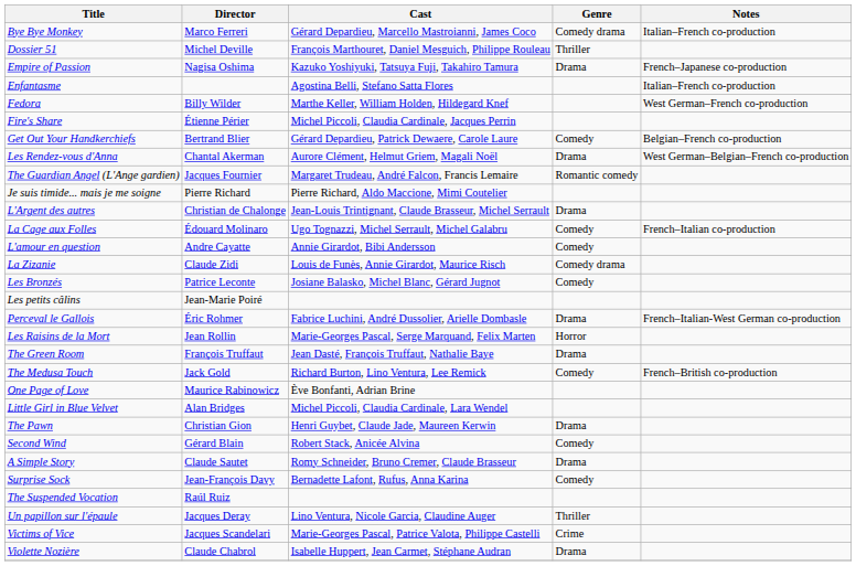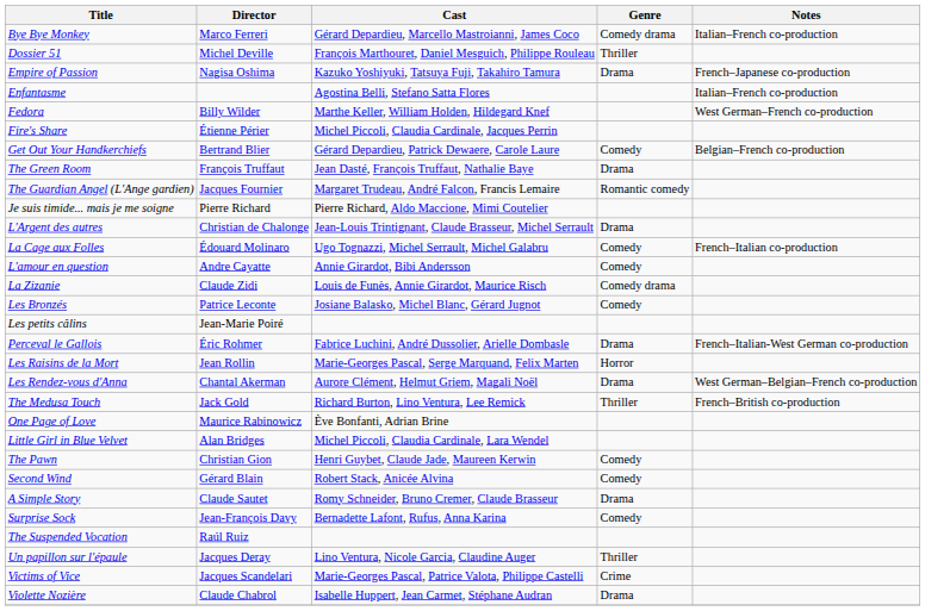 <table class="wikitable">
 <tr>
 <th>Title</th>
 <th>Director</th>
 <th>Cast</th>
 <th>Genre</th>
 <th>Notes</th>
 </tr>
 <tr>
 <td><em><a href='#'>Bye Bye Monkey</a></em></td>
 <td><a href='#'>Marco Ferreri</a></td>
 <td><a href='#'>Gérard Depardieu</a>, <a href='#'>Marcello Mastroianni</a>, <a href='#'>James Coco</a></td>
 <td>Comedy drama</td>
 <td>Italian–French co-production</td>
 </tr>
 <tr>
 <td><em><a href='#'>Dossier 51</a></em></td>
 <td><a href='#'>Michel Deville</a></td>
 <td><a href='#'>François Marthouret</a>, <a href='#'>Daniel Mesguich</a>, <a href='#'>Philippe Rouleau</a></td>
 <td>Thriller</td>
 <td></td>
 </tr>
 <tr>
 <td><em><a href='#'>Empire of Passion</a></em></td>
 <td><a href='#'>Nagisa Oshima</a></td>
 <td><a href='#'>Kazuko Yoshiyuki</a>, <a href='#'>Tatsuya Fuji</a>, <a href='#'>Takahiro Tamura</a></td>
 <td>Drama</td>
 <td>French–Japanese co-production</td>
 </tr>
 <tr>
 <td><em><a href='#'>Enfantasme</a></em></td>
 <td></td>
 <td><a href='#'>Agostina Belli</a>, <a href='#'>Stefano Satta Flores</a></td>
 <td></td>
 <td>Italian–French co-production</td>
 </tr>
 <tr>
 <td><em><a href='#'>Fedora</a></em></td>
 <td><a href='#'>Billy Wilder</a></td>
 <td><a href='#'>Marthe Keller</a>, <a href='#'>William Holden</a>, <a href='#'>Hildegard Knef</a></td>
 <td></td>
 <td>West German–French co-production</td>
 </tr>
 <tr>
 <td><em><a href='#'>Fire's Share</a></em></td>
 <td><a href='#'>Étienne Périer</a></td>
 <td><a href='#'>Michel Piccoli</a>, <a href='#'>Claudia Cardinale</a>, <a href='#'>Jacques Perrin</a></td>
 <td></td>
 <td></td>
 </tr>
 <tr>
 <td><em><a href='#'>Get Out Your Handkerchiefs</a></em></td>
 <td><a href='#'>Bertrand Blier</a></td>
 <td><a href='#'>Gérard Depardieu</a>, <a href='#'>Patrick Dewaere</a>, <a href='#'>Carole Laure</a></td>
 <td>Comedy</td>
 <td>Belgian–French co-production</td>
 </tr>
 <tr>
-<td><em><a href='#'>Les Rendez-vous d'Anna</a></em></td>
-<td><a href='#'>Chantal Akerman</a></td>
-<td><a href='#'>Aurore Clément</a>, <a href='#'>Helmut Griem</a>, <a href='#'>Magali Noël</a></td>
+<td><em><a href='#'>The Green Room</a></em></td>
+<td><a href='#'>François Truffaut</a></td>
+<td><a href='#'>Jean Dasté</a>, <a href='#'>François Truffaut</a>, <a href='#'>Nathalie Baye</a></td>
 <td>Drama</td>
-<td>West German–Belgian–French co-production</td>
+<td></td>
 </tr>
 <tr>
 <td><em><a href='#'>The Guardian Angel</a> (L'Ange gardien)</em></td>
 <td><a href='#'>Jacques Fournier</a></td>
 <td><a href='#'>Margaret Trudeau</a>, <a href='#'>André Falcon</a>, Francis Lemaire</td>
 <td>Romantic comedy</td>
 <td></td>
 </tr>
 <tr>
 <td><em>Je suis timide... mais je me soigne</em></td>
 <td>Pierre Richard</td>
 <td>Pierre Richard, <a href='#'>Aldo Maccione</a>, <a href='#'>Mimi Coutelier</a></td>
 <td></td>
 <td></td>
 </tr>
 <tr>
 <td><em><a href='#'>L'Argent des autres</a></em></td>
 <td><a href='#'>Christian de Chalonge</a></td>
 <td><a href='#'>Jean-Louis Trintignant</a>, <a href='#'>Claude Brasseur</a>, <a href='#'>Michel Serrault</a></td>
 <td>Drama</td>
 <td></td>
 </tr>
 <tr>
 <td><em><a href='#'>La Cage aux Folles</a></em></td>
 <td><a href='#'>Édouard Molinaro</a></td>
 <td><a href='#'>Ugo Tognazzi</a>, <a href='#'>Michel Serrault</a>, <a href='#'>Michel Galabru</a></td>
 <td>Comedy</td>
 <td>French–Italian co-production</td>
 </tr>
 <tr>
 <td><em><a href='#'>L'amour en question</a></em></td>
 <td><a href='#'>Andre Cayatte</a></td>
 <td><a href='#'>Annie Girardot</a>, <a href='#'>Bibi Andersson</a></td>
 <td>Comedy</td>
 <td></td>
 </tr>
 <tr>
 <td><em><a href='#'>La Zizanie</a></em></td>
 <td><a href='#'>Claude Zidi</a></td>
 <td><a href='#'>Louis de Funès</a>, <a href='#'>Annie Girardot</a>, <a href='#'>Maurice Risch</a></td>
 <td>Comedy drama</td>
 <td></td>
 </tr>
 <tr>
 <td><em><a href='#'>Les Bronzés</a></em></td>
 <td><a href='#'>Patrice Leconte</a></td>
 <td><a href='#'>Josiane Balasko</a>, <a href='#'>Michel Blanc</a>, <a href='#'>Gérard Jugnot</a></td>
 <td>Comedy</td>
 <td></td>
 </tr>
 <tr>
 <td><em>Les petits câlins</em></td>
 <td>Jean-Marie Poiré</td>
 <td></td>
 <td></td>
 <td></td>
 </tr>
 <tr>
 <td><em><a href='#'>Perceval le Gallois</a></em></td>
 <td><a href='#'>Éric Rohmer</a></td>
 <td><a href='#'>Fabrice Luchini</a>, <a href='#'>André Dussolier</a>, <a href='#'>Arielle Dombasle</a></td>
 <td>Drama</td>
 <td>French–Italian-West German co-production</td>
 </tr>
 <tr>
 <td><em><a href='#'>Les Raisins de la Mort</a></em></td>
 <td><a href='#'>Jean Rollin</a></td>
 <td><a href='#'>Marie-Georges Pascal</a>, <a href='#'>Serge Marquand</a>, <a href='#'>Felix Marten</a></td>
 <td>Horror</td>
 <td></td>
 </tr>
 <tr>
-<td><em><a href='#'>The Green Room</a></em></td>
-<td><a href='#'>François Truffaut</a></td>
-<td><a href='#'>Jean Dasté</a>, <a href='#'>François Truffaut</a>, <a href='#'>Nathalie Baye</a></td>
+<td><em><a href='#'>Les Rendez-vous d'Anna</a></em></td>
+<td><a href='#'>Chantal Akerman</a></td>
+<td><a href='#'>Aurore Clément</a>, <a href='#'>Helmut Griem</a>, <a href='#'>Magali Noël</a></td>
 <td>Drama</td>
-<td></td>
+<td>West German–Belgian–French co-production</td>
 </tr>
 <tr>
 <td><em><a href='#'>The Medusa Touch</a></em></td>
 <td><a href='#'>Jack Gold</a></td>
 <td><a href='#'>Richard Burton</a>, <a href='#'>Lino Ventura</a>, <a href='#'>Lee Remick</a></td>
-<td>Comedy</td>
+<td>Thriller</td>
 <td>French–British co-production</td>
 </tr>
 <tr>
 <td><em><a href='#'>One Page of Love</a></em></td>
 <td><a href='#'>Maurice Rabinowicz</a></td>
 <td>Ève Bonfanti, Adrian Brine</td>
 <td></td>
 <td></td>
 </tr>
 <tr>
 <td><em><a href='#'>Little Girl in Blue Velvet</a></em></td>
 <td><a href='#'>Alan Bridges</a></td>
 <td><a href='#'>Michel Piccoli</a>, <a href='#'>Claudia Cardinale</a>, <a href='#'>Lara Wendel</a></td>
 <td></td>
 <td></td>
 </tr>
 <tr>
 <td><em><a href='#'>The Pawn</a></em></td>
 <td><a href='#'>Christian Gion</a></td>
 <td><a href='#'>Henri Guybet</a>, <a href='#'>Claude Jade</a>, <a href='#'>Maureen Kerwin</a></td>
-<td>Drama</td>
+<td>Comedy</td>
 <td></td>
 </tr>
 <tr>
 <td><em><a href='#'>Second Wind</a></em></td>
 <td><a href='#'>Gérard Blain</a></td>
 <td><a href='#'>Robert Stack</a>, <a href='#'>Anicée Alvina</a></td>
 <td>Comedy</td>
 <td></td>
 </tr>
 <tr>
 <td><em><a href='#'>A Simple Story</a></em></td>
 <td><a href='#'>Claude Sautet</a></td>
 <td><a href='#'>Romy Schneider</a>, <a href='#'>Bruno Cremer</a>, <a href='#'>Claude Brasseur</a></td>
 <td>Drama</td>
 <td></td>
 </tr>
 <tr>
 <td><em><a href='#'>Surprise Sock</a></em></td>
 <td><a href='#'>Jean-François Davy</a></td>
 <td><a href='#'>Bernadette Lafont</a>, <a href='#'>Rufus</a>, <a href='#'>Anna Karina</a></td>
 <td>Comedy</td>
 <td></td>
 </tr>
 <tr>
 <td><em><a href='#'>The Suspended Vocation</a></em></td>
 <td><a href='#'>Raúl Ruiz</a></td>
 <td></td>
 <td></td>
 <td></td>
 </tr>
 <tr>
 <td><em><a href='#'>Un papillon sur l'épaule</a></em></td>
 <td><a href='#'>Jacques Deray</a></td>
 <td><a href='#'>Lino Ventura</a>, <a href='#'>Nicole Garcia</a>, <a href='#'>Claudine Auger</a></td>
 <td>Thriller</td>
 <td></td>
 </tr>
 <tr>
 <td><em><a href='#'>Victims of Vice</a></em></td>
 <td><a href='#'>Jacques Scandelari</a></td>
 <td><a href='#'>Marie-Georges Pascal</a>, <a href='#'>Patrice Valota</a>, <a href='#'>Philippe Castelli</a></td>
 <td>Crime</td>
 <td></td>
 </tr>
 <tr>
 <td><em><a href='#'>Violette Nozière</a></em></td>
 <td><a href='#'>Claude Chabrol</a></td>
 <td><a href='#'>Isabelle Huppert</a>, <a href='#'>Jean Carmet</a>, <a href='#'>Stéphane Audran</a></td>
 <td>Drama</td>
 <td></td>
 </tr>
 <tr>
 </tr>
 </table>
